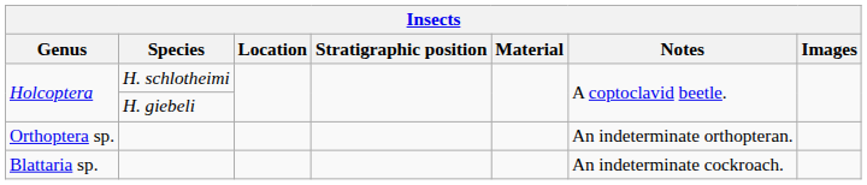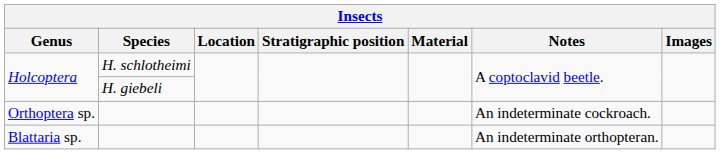 <table class="wikitable" align="center">
 <tr>
 <th colspan="7" align="center"><a href='#'>Insects</a></th>
 </tr>
 <tr>
 <th>Genus</th>
 <th>Species</th>
 <th>Location</th>
 <th>Stratigraphic position</th>
 <th>Material</th>
 <th>Notes</th>
 <th>Images</th>
 </tr>
 <tr>
 <td rowspan="2"><em><a href='#'>Holcoptera</a></em></td>
 <td><em>H. schlotheimi</em></td>
 <td rowspan="2"></td>
 <td rowspan="2"></td>
 <td rowspan="2"></td>
 <td rowspan="2">A <a href='#'>coptoclavid</a> <a href='#'>beetle</a>.</td>
 <td rowspan="2"></td>
 </tr>
 <tr>
 <td><em>H. giebeli</em></td>
 </tr>
 <tr>
 <td><a href='#'>Orthoptera</a> sp.</td>
 <td></td>
 <td></td>
 <td></td>
 <td></td>
-<td>An indeterminate orthopteran.</td>
+<td>An indeterminate cockroach.</td>
 <td></td>
 </tr>
 <tr>
 <td><a href='#'>Blattaria</a> sp.</td>
 <td></td>
 <td></td>
 <td></td>
 <td></td>
-<td>An indeterminate cockroach.</td>
+<td>An indeterminate orthopteran.</td>
 <td></td>
 </tr>
 </table>
